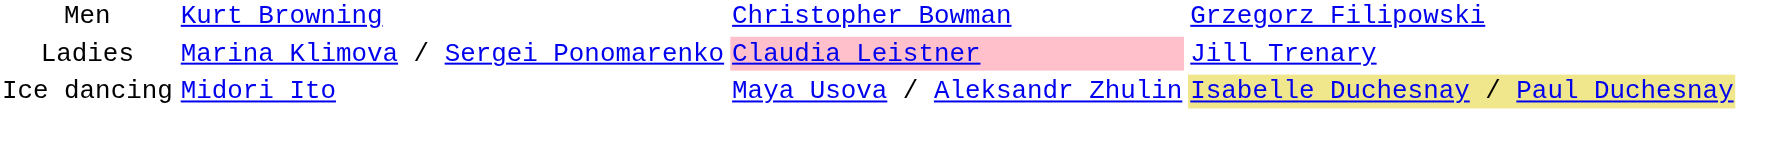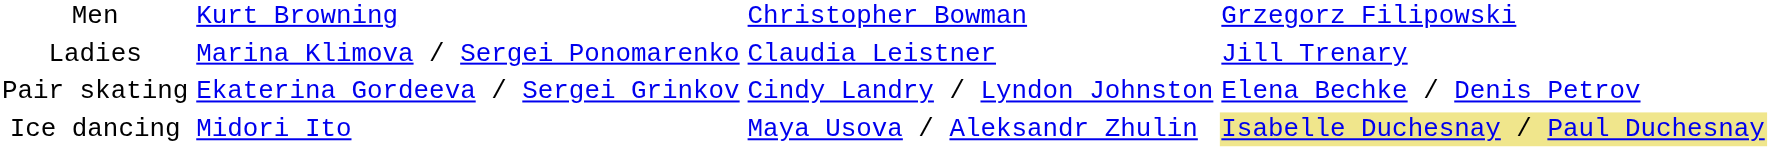 <table>
 <tr>
 <td align=center>Men</td>
 <td> <a href='#'>Kurt Browning</a></td>
 <td> <a href='#'>Christopher Bowman</a></td>
 <td> <a href='#'>Grzegorz Filipowski</a></td>
 </tr>
 <tr>
 <td align=center>Ladies</td>
 <td> <a href='#'>Marina Klimova</a> / <a href='#'>Sergei Ponomarenko</a></td>
-<td style="background: pink;"> <a href='#'>Claudia Leistner</a></td>
+<td> <a href='#'>Claudia Leistner</a></td>
 <td> <a href='#'>Jill Trenary</a></td>
+</tr>
+<tr>
+<td align=center>Pair skating</td>
+<td> <a href='#'>Ekaterina Gordeeva</a> / <a href='#'>Sergei Grinkov</a></td>
+<td> <a href='#'>Cindy Landry</a> / <a href='#'>Lyndon Johnston</a></td>
+<td> <a href='#'>Elena Bechke</a> / <a href='#'>Denis Petrov</a></td>
 </tr>
 <tr>
 <td align=center>Ice dancing</td>
 <td> <a href='#'>Midori Ito</a></td>
 <td> <a href='#'>Maya Usova</a> / <a href='#'>Aleksandr Zhulin</a></td>
 <td style="background: khaki;"> <a href='#'>Isabelle Duchesnay</a> / <a href='#'>Paul Duchesnay</a></td>
 </tr>
 </table>
